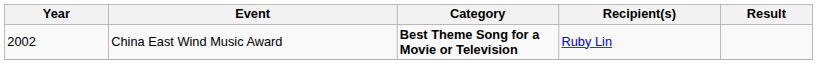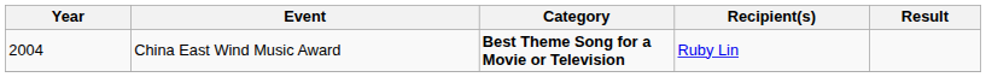 <table class="wikitable" width="80%">
 <tr align=center>
 <th width="9%">Year</th>
 <th width="25%">Event</th>
 <th width="14%">Category</th>
 <th width="14%">Recipient(s)</th>
 <th width="8%">Result</th>
 </tr>
 <tr>
-<td rowspan="1">2002</td>
+<td rowspan="1">2004</td>
 <td rowspan="1">China East Wind Music Award</td>
 <td><strong>Best Theme Song for a Movie or Television</strong></td>
 <td><a href='#'>Ruby Lin</a></td>
 <td></td>
 </tr>
 <tr>
 </tr>
 </table>
